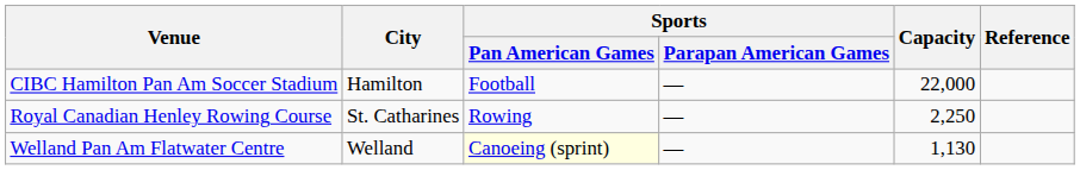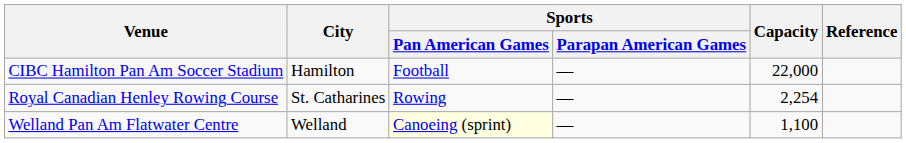 <table class="wikitable sortable">
 <tr>
 <th rowspan="2">Venue</th>
 <th rowspan="2">City</th>
 <th colspan="2" class="unsortable">Sports</th>
 <th rowspan="2">Capacity</th>
 <th rowspan="2" class="unsortable">Reference</th>
 </tr>
 <tr>
 <th><a href='#'>Pan American Games</a></th>
 <th><a href='#'>Parapan American Games</a></th>
 </tr>
 <tr>
 <td><a href='#'>CIBC Hamilton Pan Am Soccer Stadium</a></td>
 <td>Hamilton</td>
 <td><a href='#'>Football</a></td>
 <td>—</td>
 <td align="right">22,000</td>
 <td align=center></td>
 </tr>
 <tr>
 <td><a href='#'>Royal Canadian Henley Rowing Course</a></td>
 <td>St. Catharines</td>
 <td><a href='#'>Rowing</a></td>
 <td>—</td>
-<td align="right">2,250</td>
+<td align="right">2,254</td>
 <td align=center></td>
 </tr>
 <tr>
 <td><a href='#'>Welland Pan Am Flatwater Centre</a></td>
 <td>Welland</td>
 <td style="background: lightyellow;"><a href='#'>Canoeing</a> (sprint)</td>
 <td>—</td>
-<td align="right">1,130</td>
+<td align="right">1,100</td>
 <td align=center></td>
 </tr>
 </table>
